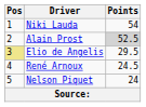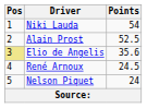 <table class="wikitable" style="font-size: 95%;">
 <tr>
 <th>Pos</th>
 <th>Driver</th>
 <th>Points</th>
 </tr>
 <tr>
 <td>1</td>
 <td> <a href='#'>Niki Lauda</a></td>
 <td align="right">54</td>
 </tr>
 <tr>
 <td>2</td>
 <td> <a href='#'>Alain Prost</a></td>
-<td align="right" style="background: lightgrey;">52.5</td>
+<td align="right">52.5</td>
 </tr>
 <tr>
 <td style="background: khaki;">3</td>
 <td> <a href='#'>Elio de Angelis</a></td>
-<td align="right">29.5</td>
+<td align="right">35.6</td>
 </tr>
 <tr>
 <td>4</td>
 <td> <a href='#'>René Arnoux</a></td>
 <td align="right">24.5</td>
 </tr>
 <tr>
 <td>5</td>
 <td> <a href='#'>Nelson Piquet</a></td>
 <td align="right">24</td>
 </tr>
 <tr>
 <th colspan=4>Source: </th>
 </tr>
 </table>
